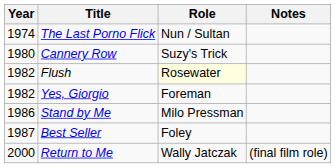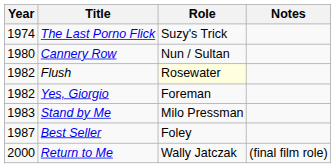 <table class="wikitable">
 <tr>
 <th>Year</th>
 <th>Title</th>
 <th>Role</th>
 <th>Notes</th>
 </tr>
 <tr>
 <td>1974</td>
 <td><em><a href='#'>The Last Porno Flick</a></em></td>
-<td>Nun / Sultan</td>
+<td>Suzy's Trick</td>
 <td></td>
 </tr>
 <tr>
 <td>1980</td>
 <td><em><a href='#'>Cannery Row</a></em></td>
-<td>Suzy's Trick</td>
+<td>Nun / Sultan</td>
 <td></td>
 </tr>
 <tr>
 <td>1982</td>
 <td><em>Flush</em></td>
 <td style="background: lightyellow;">Rosewater</td>
 <td></td>
 </tr>
 <tr>
 <td>1982</td>
 <td><em><a href='#'>Yes, Giorgio</a></em></td>
 <td>Foreman</td>
 <td></td>
 </tr>
 <tr>
-<td>1986</td>
+<td>1983</td>
 <td><em><a href='#'>Stand by Me</a></em></td>
 <td>Milo Pressman</td>
 <td></td>
 </tr>
 <tr>
 <td>1987</td>
 <td><em><a href='#'>Best Seller</a></em></td>
 <td>Foley</td>
 <td></td>
 </tr>
 <tr>
 <td>2000</td>
 <td><em><a href='#'>Return to Me</a></em></td>
 <td>Wally Jatczak</td>
 <td>(final film role)</td>
 </tr>
 </table>
